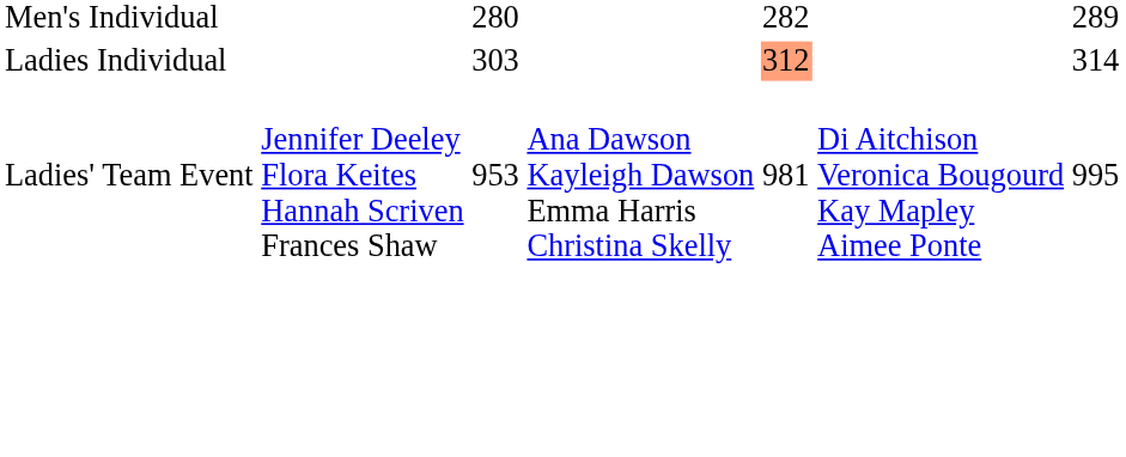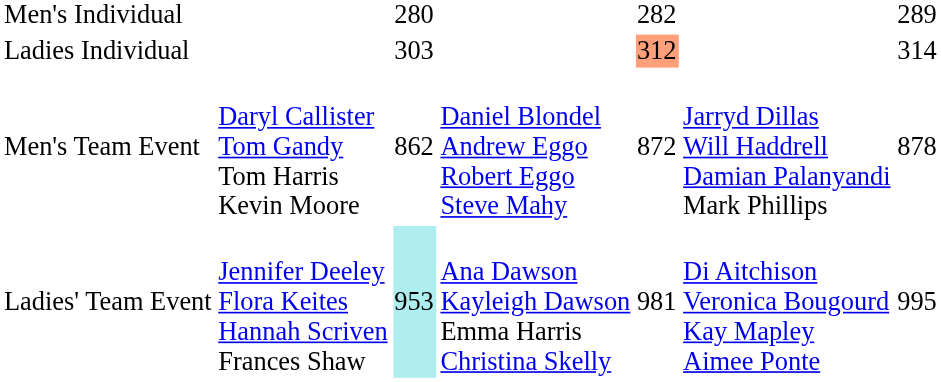 <table>
 <tr>
 <td>Men's Individual</td>
 <td></td>
 <td>280</td>
 <td></td>
 <td>282</td>
 <td></td>
 <td>289</td>
 </tr>
 <tr>
 <td>Ladies Individual</td>
 <td></td>
 <td>303</td>
 <td></td>
 <td style="background: lightsalmon;">312</td>
 <td></td>
 <td>314</td>
 </tr>
 <tr>
+<td>Men's Team Event</td>
+<td><br><a href='#'>Daryl Callister</a><br><a href='#'>Tom Gandy</a><br>Tom Harris<br>Kevin Moore</td>
+<td>862</td>
+<td><br><a href='#'>Daniel Blondel</a><br><a href='#'>Andrew Eggo</a><br><a href='#'>Robert Eggo</a><br><a href='#'>Steve Mahy</a></td>
+<td>872</td>
+<td><br><a href='#'>Jarryd Dillas</a><br><a href='#'>Will Haddrell</a><br><a href='#'>Damian Palanyandi</a><br>Mark Phillips</td>
+<td>878</td>
+</tr>
+<tr>
 <td>Ladies' Team Event</td>
 <td><br><a href='#'>Jennifer Deeley</a><br><a href='#'>Flora Keites</a><br><a href='#'>Hannah Scriven</a><br>Frances Shaw</td>
-<td>953</td>
+<td style="background: paleturquoise;">953</td>
 <td><br><a href='#'>Ana Dawson</a><br><a href='#'>Kayleigh Dawson</a><br>Emma Harris<br><a href='#'>Christina Skelly</a></td>
 <td>981</td>
 <td><br><a href='#'>Di Aitchison</a><br><a href='#'>Veronica Bougourd</a><br><a href='#'>Kay Mapley</a><br><a href='#'>Aimee Ponte</a></td>
 <td>995</td>
 </tr>
 </table>
